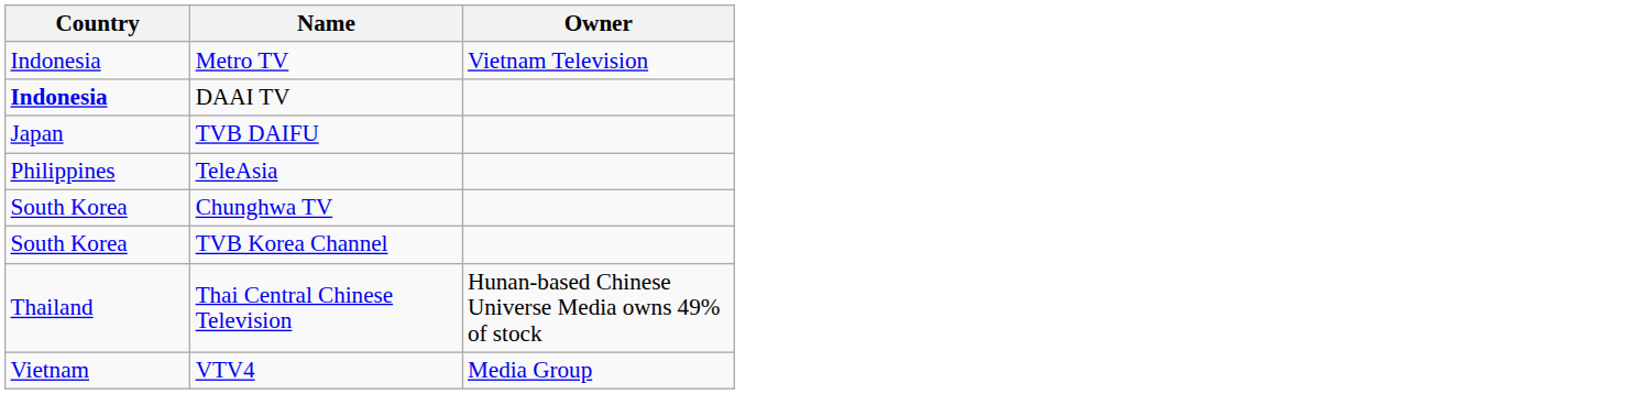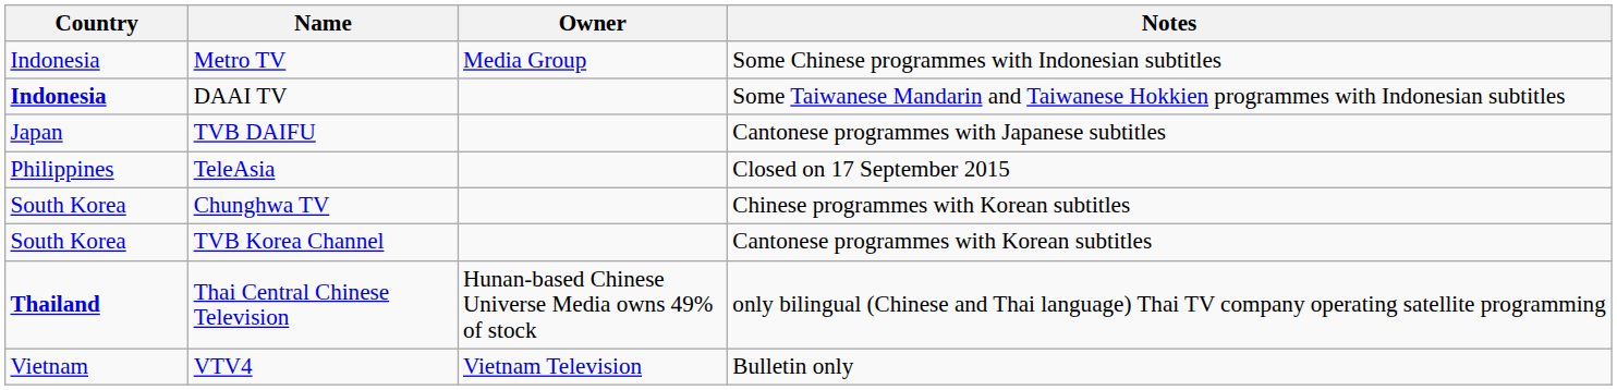 <table class=wikitable>
 <tr>
 <th width="120">Country</th>
 <th width="180">Name</th>
 <th width="180">Owner</th>
+<th>Notes</th>
 </tr>
 <tr>
 <td> <a href='#'>Indonesia</a></td>
 <td><a href='#'>Metro TV</a></td>
-<td><a href='#'>Vietnam Television</a></td>
+<td><a href='#'>Media Group</a></td>
+<td>Some Chinese programmes with Indonesian subtitles</td>
 </tr>
 <tr>
 <td><strong> <a href='#'>Indonesia</a></strong></td>
 <td>DAAI TV</td>
 <td></td>
+<td>Some <a href='#'>Taiwanese Mandarin</a> and <a href='#'>Taiwanese Hokkien</a> programmes with Indonesian subtitles</td>
 </tr>
 <tr>
 <td> <a href='#'>Japan</a></td>
 <td><a href='#'>TVB DAIFU</a></td>
 <td></td>
+<td>Cantonese programmes with Japanese subtitles</td>
 </tr>
 <tr>
 <td> <a href='#'>Philippines</a></td>
 <td><a href='#'>TeleAsia</a></td>
 <td></td>
+<td>Closed on 17 September 2015</td>
 </tr>
 <tr>
 <td> <a href='#'>South Korea</a></td>
 <td><a href='#'>Chunghwa TV</a></td>
 <td></td>
+<td>Chinese programmes with Korean subtitles</td>
 </tr>
 <tr>
 <td> <a href='#'>South Korea</a></td>
 <td><a href='#'>TVB Korea Channel</a></td>
 <td></td>
+<td>Cantonese programmes with Korean subtitles</td>
 </tr>
 <tr>
-<td> <a href='#'>Thailand</a></td>
+<td><strong> <a href='#'>Thailand</a></strong></td>
 <td><a href='#'>Thai Central Chinese Television</a></td>
 <td>Hunan-based Chinese Universe Media owns 49% of stock</td>
+<td>only bilingual (Chinese and Thai language) Thai TV company operating satellite programming</td>
 </tr>
 <tr>
 <td> <a href='#'>Vietnam</a></td>
 <td><a href='#'>VTV4</a></td>
-<td><a href='#'>Media Group</a></td>
+<td><a href='#'>Vietnam Television</a></td>
+<td>Bulletin only</td>
 </tr>
 </table>
